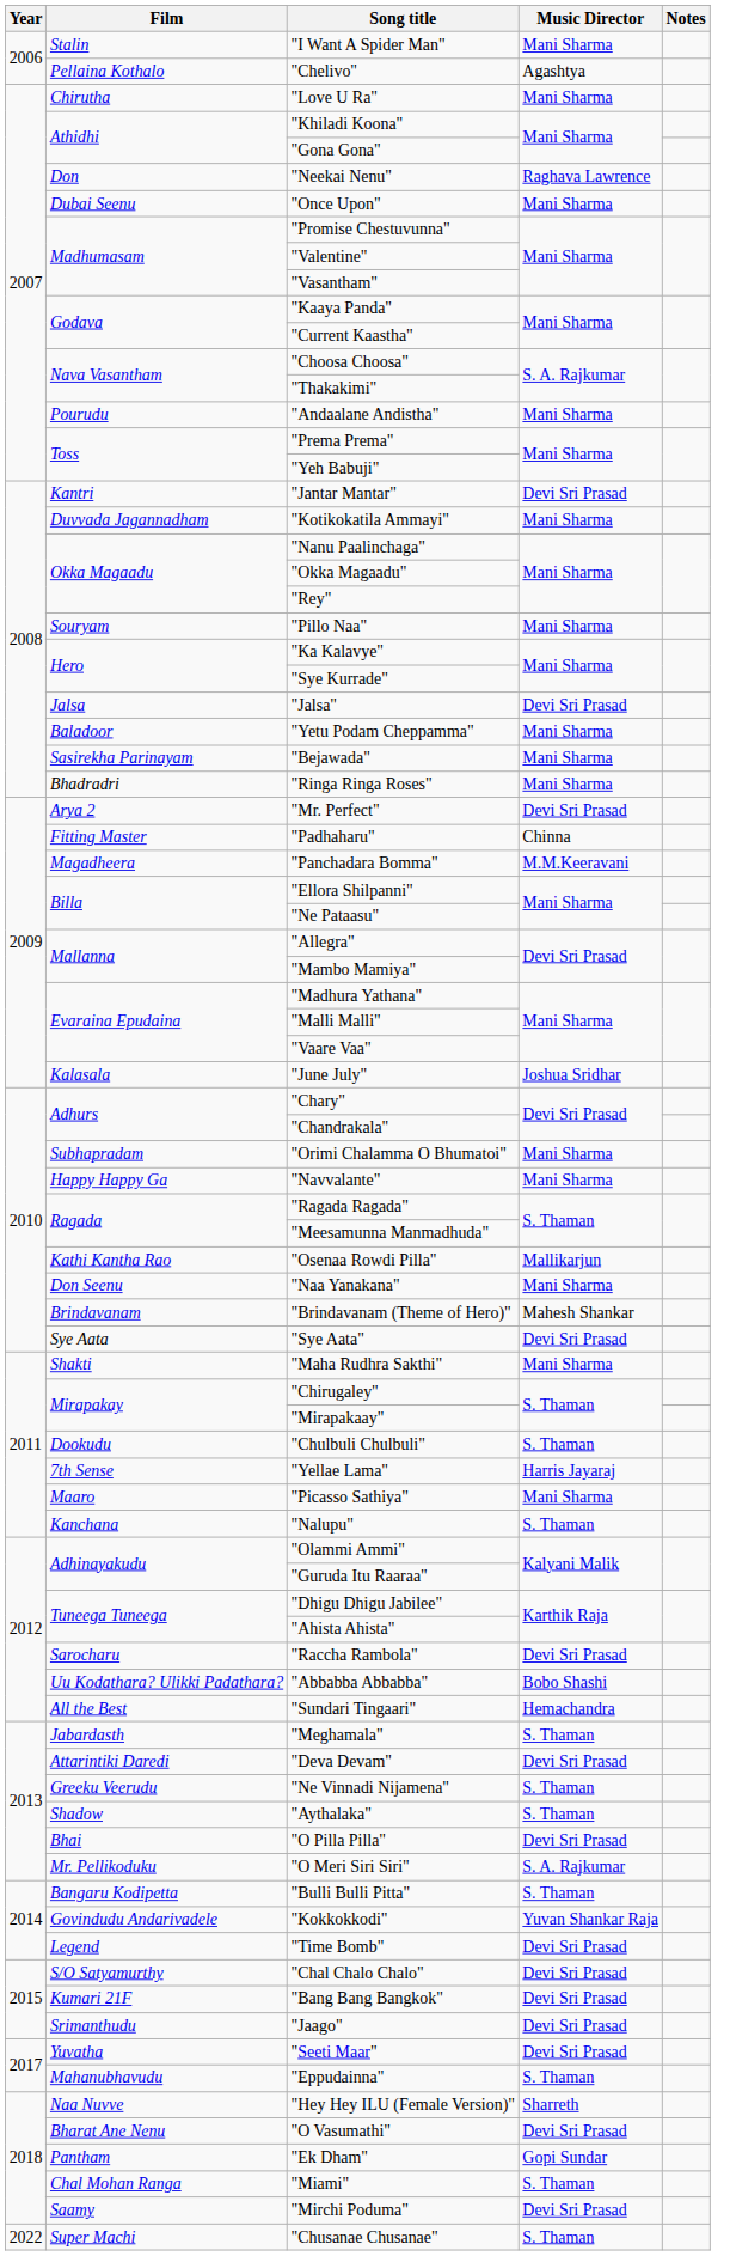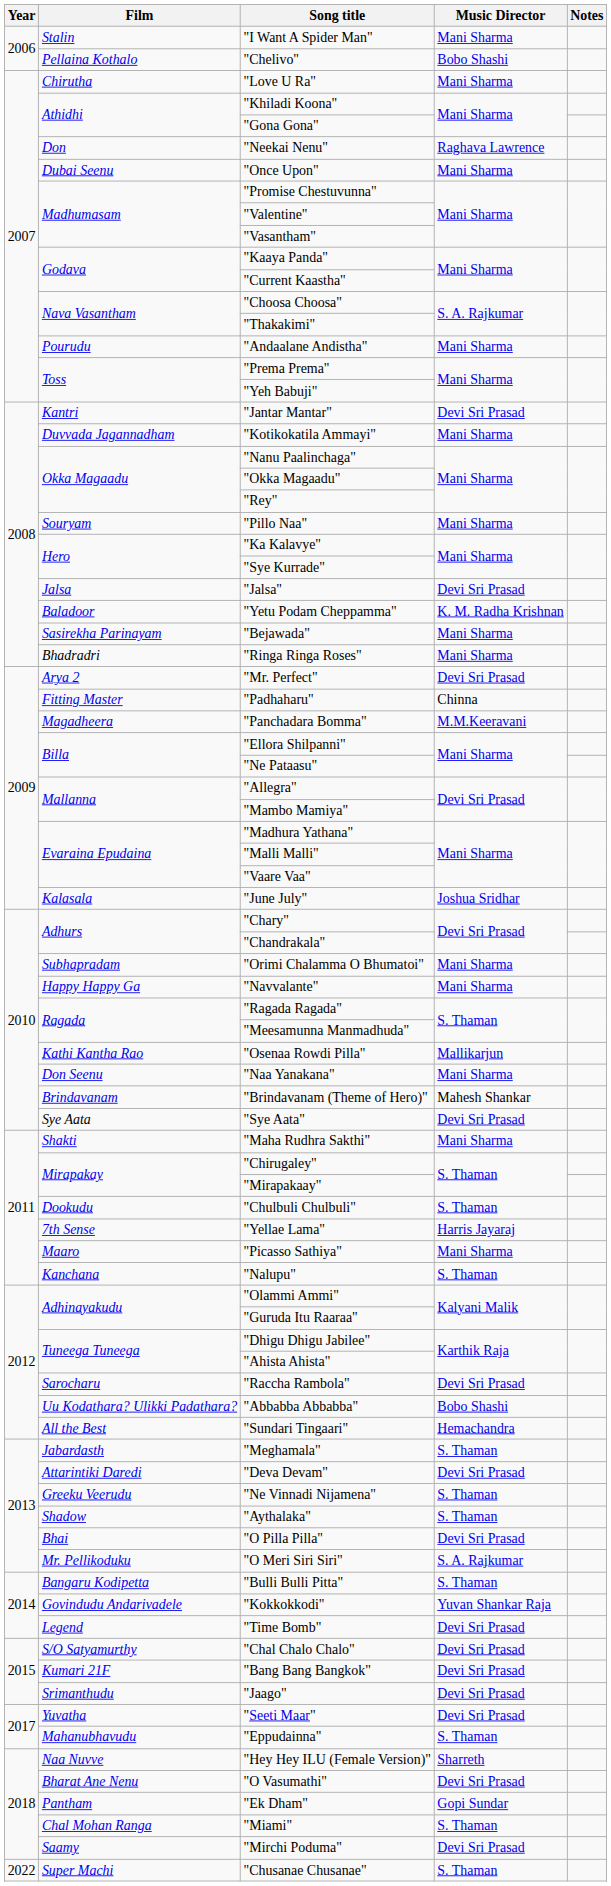 <table class="wikitable sortable">
 <tr>
 <th>Year</th>
 <th>Film</th>
 <th>Song title</th>
 <th>Music Director</th>
 <th>Notes</th>
 </tr>
 <tr>
 <td rowspan="2">2006</td>
 <td><em><a href='#'> Stalin</a></em></td>
 <td>"I Want A Spider Man"</td>
 <td><a href='#'>Mani Sharma</a></td>
 <td></td>
 </tr>
 <tr>
 <td><em><a href='#'>Pellaina Kothalo</a></em></td>
 <td>"Chelivo"</td>
-<td>Agashtya</td>
+<td><a href='#'>Bobo Shashi</a></td>
 <td></td>
 </tr>
 <tr>
 <td rowspan="15">2007</td>
 <td><em><a href='#'>Chirutha</a></em></td>
 <td>"Love U Ra"</td>
 <td><a href='#'>Mani Sharma</a></td>
 <td></td>
 </tr>
 <tr>
 <td rowspan="2"><em><a href='#'>Athidhi</a></em></td>
 <td>"Khiladi Koona"</td>
 <td rowspan="2"><a href='#'>Mani Sharma</a></td>
 <td></td>
 </tr>
 <tr>
 <td>"Gona Gona"</td>
 <td></td>
 </tr>
 <tr>
 <td><em><a href='#'>Don</a></em></td>
 <td>"Neekai Nenu"</td>
 <td><a href='#'>Raghava Lawrence</a></td>
 <td></td>
 </tr>
 <tr>
 <td><em><a href='#'>Dubai Seenu</a></em></td>
 <td>"Once Upon"</td>
 <td><a href='#'>Mani Sharma</a></td>
 <td></td>
 </tr>
 <tr>
 <td rowspan="3"><em><a href='#'>Madhumasam</a></em></td>
 <td>"Promise Chestuvunna"</td>
 <td rowspan="3"><a href='#'>Mani Sharma</a></td>
 <td rowspan="3"></td>
 </tr>
 <tr>
 <td>"Valentine"</td>
 </tr>
 <tr>
 <td>"Vasantham"</td>
 </tr>
 <tr>
 <td rowspan="2"><em><a href='#'>Godava</a></em></td>
 <td>"Kaaya Panda"</td>
 <td rowspan="2"><a href='#'>Mani Sharma</a></td>
 <td rowspan="2"></td>
 </tr>
 <tr>
 <td>"Current Kaastha"</td>
 </tr>
 <tr>
 <td rowspan="2"><em><a href='#'>Nava Vasantham</a></em></td>
 <td>"Choosa Choosa"</td>
 <td rowspan="2"><a href='#'>S. A. Rajkumar</a></td>
 <td rowspan="2"></td>
 </tr>
 <tr>
 <td>"Thakakimi"</td>
 </tr>
 <tr>
 <td><em><a href='#'>Pourudu</a></em></td>
 <td>"Andaalane Andistha"</td>
 <td><a href='#'>Mani Sharma</a></td>
 <td></td>
 </tr>
 <tr>
 <td rowspan="2"><em><a href='#'> Toss</a></em></td>
 <td>"Prema Prema"</td>
 <td rowspan="2"><a href='#'>Mani Sharma</a></td>
 <td rowspan="2"></td>
 </tr>
 <tr>
 <td>"Yeh Babuji"</td>
 </tr>
 <tr>
 <td rowspan="12">2008</td>
 <td><em><a href='#'>Kantri</a></em></td>
 <td>"Jantar Mantar"</td>
 <td><a href='#'>Devi Sri Prasad</a></td>
 <td></td>
 </tr>
 <tr>
 <td><em><a href='#'>Duvvada Jagannadham</a></em></td>
 <td>"Kotikokatila Ammayi"</td>
 <td><a href='#'>Mani Sharma</a></td>
 <td></td>
 </tr>
 <tr>
 <td rowspan="3"><em><a href='#'>Okka Magaadu</a></em></td>
 <td>"Nanu Paalinchaga"</td>
 <td rowspan="3"><a href='#'>Mani Sharma</a></td>
 <td rowspan="3"></td>
 </tr>
 <tr>
 <td>"Okka Magaadu"</td>
 </tr>
 <tr>
 <td>"Rey"</td>
 </tr>
 <tr>
 <td><em><a href='#'>Souryam</a></em></td>
 <td>"Pillo Naa"</td>
 <td><a href='#'>Mani Sharma</a></td>
 <td></td>
 </tr>
 <tr>
 <td rowspan="2"><em><a href='#'> Hero</a></em></td>
 <td>"Ka Kalavye"</td>
 <td rowspan="2"><a href='#'>Mani Sharma</a></td>
 <td rowspan="2"></td>
 </tr>
 <tr>
 <td>"Sye Kurrade"</td>
 </tr>
 <tr>
 <td><em><a href='#'>Jalsa</a></em></td>
 <td>"Jalsa"</td>
 <td><a href='#'>Devi Sri Prasad</a></td>
 <td></td>
 </tr>
 <tr>
 <td><em><a href='#'>Baladoor</a></em></td>
 <td>"Yetu Podam Cheppamma"</td>
-<td><a href='#'>Mani Sharma</a></td>
+<td><a href='#'>K. M. Radha Krishnan</a></td>
 <td></td>
 </tr>
 <tr>
 <td><em><a href='#'> Sasirekha Parinayam</a></em></td>
 <td>"Bejawada"</td>
 <td><a href='#'>Mani Sharma</a></td>
 <td></td>
 </tr>
 <tr>
 <td><em>Bhadradri</em></td>
 <td>"Ringa Ringa Roses"</td>
 <td><a href='#'>Mani Sharma</a></td>
 <td></td>
 </tr>
 <tr>
 <td rowspan="11">2009</td>
 <td><em><a href='#'>Arya 2</a></em></td>
 <td>"Mr. Perfect"</td>
 <td><a href='#'>Devi Sri Prasad</a></td>
 <td></td>
 </tr>
 <tr>
 <td><em><a href='#'>Fitting Master</a></em></td>
 <td>"Padhaharu"</td>
 <td>Chinna</td>
 <td></td>
 </tr>
 <tr>
 <td><em><a href='#'>Magadheera</a></em></td>
 <td>"Panchadara Bomma"</td>
 <td><a href='#'>M.M.Keeravani</a></td>
 <td></td>
 </tr>
 <tr>
 <td rowspan="2"><em><a href='#'>Billa</a></em></td>
 <td>"Ellora Shilpanni"</td>
 <td rowspan="2"><a href='#'>Mani Sharma</a></td>
 <td></td>
 </tr>
 <tr>
 <td>"Ne Pataasu"</td>
 <td></td>
 </tr>
 <tr>
 <td rowspan="2"><em><a href='#'>Mallanna</a></em></td>
 <td>"Allegra"</td>
 <td rowspan="2"><a href='#'>Devi Sri Prasad</a></td>
 <td rowspan="2"></td>
 </tr>
 <tr>
 <td>"Mambo Mamiya"</td>
 </tr>
 <tr>
 <td rowspan="3"><em><a href='#'>Evaraina Epudaina</a></em></td>
 <td>"Madhura Yathana"</td>
 <td rowspan="3"><a href='#'>Mani Sharma</a></td>
 <td rowspan="3"></td>
 </tr>
 <tr>
 <td>"Malli Malli"</td>
 </tr>
 <tr>
 <td>"Vaare Vaa"</td>
 </tr>
 <tr>
 <td><em><a href='#'> Kalasala</a></em></td>
 <td>"June July"</td>
 <td><a href='#'>Joshua Sridhar</a></td>
 <td></td>
 </tr>
 <tr>
 <td rowspan="10">2010</td>
 <td rowspan="2"><em><a href='#'>Adhurs</a></em></td>
 <td>"Chary"</td>
 <td rowspan="2"><a href='#'>Devi Sri Prasad</a></td>
 <td></td>
 </tr>
 <tr>
 <td>"Chandrakala"</td>
 <td></td>
 </tr>
 <tr>
 <td><a href='#'><em>Subhapradam</em></a></td>
 <td>"Orimi Chalamma O Bhumatoi"</td>
 <td><a href='#'>Mani Sharma</a></td>
 <td></td>
 </tr>
 <tr>
 <td><em><a href='#'>Happy Happy Ga</a></em></td>
 <td>"Navvalante"</td>
 <td><a href='#'>Mani Sharma</a></td>
 <td></td>
 </tr>
 <tr>
 <td rowspan="2"><em><a href='#'>Ragada</a></em></td>
 <td>"Ragada Ragada"</td>
 <td rowspan="2"><a href='#'>S. Thaman</a></td>
 <td rowspan="2"></td>
 </tr>
 <tr>
 <td>"Meesamunna Manmadhuda"</td>
 </tr>
 <tr>
 <td><em><a href='#'>Kathi Kantha Rao</a></em></td>
 <td>"Osenaa Rowdi Pilla"</td>
 <td><a href='#'>Mallikarjun</a></td>
 <td></td>
 </tr>
 <tr>
 <td><em><a href='#'>Don Seenu</a></em></td>
 <td>"Naa Yanakana"</td>
 <td><a href='#'>Mani Sharma</a></td>
 <td></td>
 </tr>
 <tr>
 <td><em><a href='#'> Brindavanam</a></em></td>
 <td>"Brindavanam (Theme of Hero)"</td>
 <td>Mahesh Shankar</td>
 <td></td>
 </tr>
 <tr>
 <td><em>Sye Aata</em></td>
 <td>"Sye Aata"</td>
 <td><a href='#'>Devi Sri Prasad</a></td>
 <td></td>
 </tr>
 <tr>
 <td rowspan="7">2011</td>
 <td><em><a href='#'> Shakti</a></em></td>
 <td>"Maha Rudhra Sakthi"</td>
 <td><a href='#'>Mani Sharma</a></td>
 <td></td>
 </tr>
 <tr>
 <td rowspan="2"><em><a href='#'>Mirapakay</a></em></td>
 <td>"Chirugaley"</td>
 <td rowspan="2"><a href='#'>S. Thaman</a></td>
 <td></td>
 </tr>
 <tr>
 <td>"Mirapakaay"</td>
 <td></td>
 </tr>
 <tr>
 <td><em><a href='#'>Dookudu</a></em></td>
 <td>"Chulbuli Chulbuli"</td>
 <td><a href='#'>S. Thaman</a></td>
 <td></td>
 </tr>
 <tr>
 <td><em><a href='#'> 7th Sense</a></em></td>
 <td>"Yellae Lama"</td>
 <td><a href='#'>Harris Jayaraj</a></td>
 <td></td>
 </tr>
 <tr>
 <td><em><a href='#'> Maaro</a></em></td>
 <td>"Picasso Sathiya"</td>
 <td><a href='#'>Mani Sharma</a></td>
 <td></td>
 </tr>
 <tr>
 <td><em><a href='#'> Kanchana</a></em></td>
 <td>"Nalupu"</td>
 <td><a href='#'>S. Thaman</a></td>
 <td></td>
 </tr>
 <tr>
 <td rowspan="7">2012</td>
 <td rowspan="2"><em><a href='#'>Adhinayakudu</a></em></td>
 <td>"Olammi Ammi"</td>
 <td rowspan="2"><a href='#'>Kalyani Malik</a></td>
 <td rowspan="2"></td>
 </tr>
 <tr>
 <td>"Guruda Itu Raaraa"</td>
 </tr>
 <tr>
 <td rowspan="2"><em><a href='#'>Tuneega Tuneega</a></em></td>
 <td>"Dhigu Dhigu Jabilee"</td>
 <td rowspan="2"><a href='#'>Karthik Raja</a></td>
 <td rowspan="2"></td>
 </tr>
 <tr>
 <td>"Ahista Ahista"</td>
 </tr>
 <tr>
 <td><em><a href='#'>Sarocharu</a></em></td>
 <td>"Raccha Rambola"</td>
 <td><a href='#'>Devi Sri Prasad</a></td>
 <td></td>
 </tr>
 <tr>
 <td><em><a href='#'>Uu Kodathara? Ulikki Padathara?</a></em></td>
 <td>"Abbabba Abbabba"</td>
 <td><a href='#'>Bobo Shashi</a></td>
 <td></td>
 </tr>
 <tr>
 <td><em><a href='#'> All the Best</a></em></td>
 <td>"Sundari Tingaari"</td>
 <td><a href='#'>Hemachandra</a></td>
 <td></td>
 </tr>
 <tr>
 <td rowspan="6">2013</td>
 <td><em><a href='#'> Jabardasth</a></em></td>
 <td>"Meghamala"</td>
 <td><a href='#'>S. Thaman</a></td>
 <td></td>
 </tr>
 <tr>
 <td><em><a href='#'>Attarintiki Daredi</a></em></td>
 <td>"Deva Devam"</td>
 <td><a href='#'>Devi Sri Prasad</a></td>
 <td></td>
 </tr>
 <tr>
 <td><em><a href='#'>Greeku Veerudu</a></em></td>
 <td>"Ne Vinnadi Nijamena"</td>
 <td><a href='#'>S. Thaman</a></td>
 <td></td>
 </tr>
 <tr>
 <td><em><a href='#'> Shadow</a></em></td>
 <td>"Aythalaka"</td>
 <td><a href='#'>S. Thaman</a></td>
 <td></td>
 </tr>
 <tr>
 <td><em><a href='#'>Bhai</a></em></td>
 <td>"O Pilla Pilla"</td>
 <td><a href='#'>Devi Sri Prasad</a></td>
 <td></td>
 </tr>
 <tr>
 <td><em><a href='#'>Mr. Pellikoduku</a></em></td>
 <td>"O Meri Siri Siri"</td>
 <td><a href='#'>S. A. Rajkumar</a></td>
 <td></td>
 </tr>
 <tr>
 <td rowspan="3">2014</td>
 <td><em><a href='#'>Bangaru Kodipetta</a></em></td>
 <td>"Bulli Bulli Pitta"</td>
 <td><a href='#'>S. Thaman</a></td>
 <td></td>
 </tr>
 <tr>
 <td><em><a href='#'>Govindudu Andarivadele</a></em></td>
 <td>"Kokkokkodi"</td>
 <td><a href='#'>Yuvan Shankar Raja</a></td>
 <td></td>
 </tr>
 <tr>
 <td><em><a href='#'> Legend</a></em></td>
 <td>"Time Bomb"</td>
 <td><a href='#'>Devi Sri Prasad</a></td>
 <td></td>
 </tr>
 <tr>
 <td rowspan="3">2015</td>
 <td><em><a href='#'>S/O Satyamurthy</a></em></td>
 <td>"Chal Chalo Chalo"</td>
 <td><a href='#'>Devi Sri Prasad</a></td>
 <td></td>
 </tr>
 <tr>
 <td><em><a href='#'>Kumari 21F</a></em></td>
 <td>"Bang Bang Bangkok"</td>
 <td><a href='#'>Devi Sri Prasad</a></td>
 <td></td>
 </tr>
 <tr>
 <td><em><a href='#'>Srimanthudu</a></em></td>
 <td>"Jaago"</td>
 <td><a href='#'>Devi Sri Prasad</a></td>
 <td></td>
 </tr>
 <tr>
 <td rowspan="2">2017</td>
 <td><em><a href='#'>Yuvatha</a></em></td>
 <td>"<a href='#'>Seeti Maar</a>"</td>
 <td><a href='#'>Devi Sri Prasad</a></td>
 <td></td>
 </tr>
 <tr>
 <td><em><a href='#'>Mahanubhavudu</a></em></td>
 <td>"Eppudainna"</td>
 <td><a href='#'>S. Thaman</a></td>
 <td></td>
 </tr>
 <tr>
 <td rowspan="5">2018</td>
 <td><em><a href='#'>Naa Nuvve</a></em></td>
 <td>"Hey Hey ILU (Female Version)"</td>
 <td><a href='#'>Sharreth</a></td>
 <td></td>
 </tr>
 <tr>
 <td><em><a href='#'>Bharat Ane Nenu</a></em></td>
 <td>"O Vasumathi"</td>
 <td><a href='#'>Devi Sri Prasad</a></td>
 <td></td>
 </tr>
 <tr>
 <td><em><a href='#'>Pantham</a></em></td>
 <td>"Ek Dham"</td>
 <td><a href='#'>Gopi Sundar</a></td>
 <td></td>
 </tr>
 <tr>
 <td><em><a href='#'>Chal Mohan Ranga</a></em></td>
 <td>"Miami"</td>
 <td><a href='#'>S. Thaman</a></td>
 <td></td>
 </tr>
 <tr>
 <td><em><a href='#'> Saamy</a></em></td>
 <td>"Mirchi Poduma"</td>
 <td><a href='#'>Devi Sri Prasad</a></td>
 <td></td>
 </tr>
 <tr>
 <td>2022</td>
 <td><em><a href='#'>Super Machi</a></em></td>
 <td>"Chusanae Chusanae"</td>
 <td><a href='#'>S. Thaman</a></td>
 <td></td>
 </tr>
 </table>
